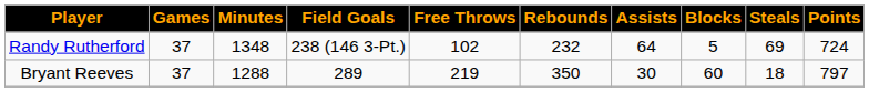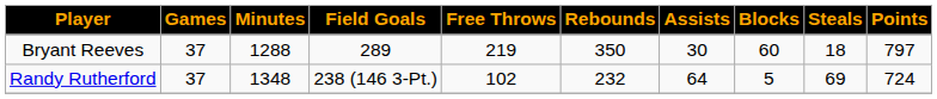 <table class="wikitable">
 <tr>
 <th style="background:black;color:orange;">Player</th>
 <th style="background:black;color:orange;">Games</th>
 <th style="background:black;color:orange;">Minutes</th>
 <th style="background:black;color:orange;">Field Goals</th>
 <th style="background:black;color:orange;">Free Throws</th>
 <th style="background:black;color:orange;">Rebounds</th>
 <th style="background:black;color:orange;">Assists</th>
 <th style="background:black;color:orange;">Blocks</th>
 <th style="background:black;color:orange;">Steals</th>
 <th style="background:black;color:orange;">Points</th>
 </tr>
 <tr align="center">
+<td>Bryant Reeves</td>
+<td>37</td>
+<td>1288</td>
+<td>289</td>
+<td>219</td>
+<td>350</td>
+<td>30</td>
+<td>60</td>
+<td>18</td>
+<td>797</td>
+</tr>
+<tr align="center">
 <td><a href='#'>Randy Rutherford</a></td>
 <td>37</td>
 <td>1348</td>
 <td>238 (146 3-Pt.)</td>
 <td>102</td>
 <td>232</td>
 <td>64</td>
 <td>5</td>
 <td>69</td>
 <td>724</td>
 </tr>
 <tr align="center">
-<td>Bryant Reeves</td>
-<td>37</td>
-<td>1288</td>
-<td>289</td>
-<td>219</td>
-<td>350</td>
-<td>30</td>
-<td>60</td>
-<td>18</td>
-<td>797</td>
-</tr>
-<tr align="center">
 </tr>
 </table>
